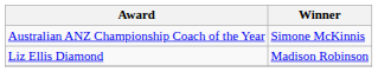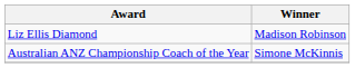 <table class="wikitable collapsible">
 <tr>
 <th>Award</th>
 <th>Winner</th>
 </tr>
 <tr>
+<td><a href='#'>Liz Ellis Diamond</a></td>
+<td><a href='#'>Madison Robinson</a></td>
+</tr>
+<tr>
 <td><a href='#'>Australian ANZ Championship Coach of the Year</a></td>
 <td><a href='#'>Simone McKinnis</a></td>
 </tr>
 <tr>
-<td><a href='#'>Liz Ellis Diamond</a></td>
-<td><a href='#'>Madison Robinson</a></td>
-</tr>
-<tr>
 </tr>
 </table>
